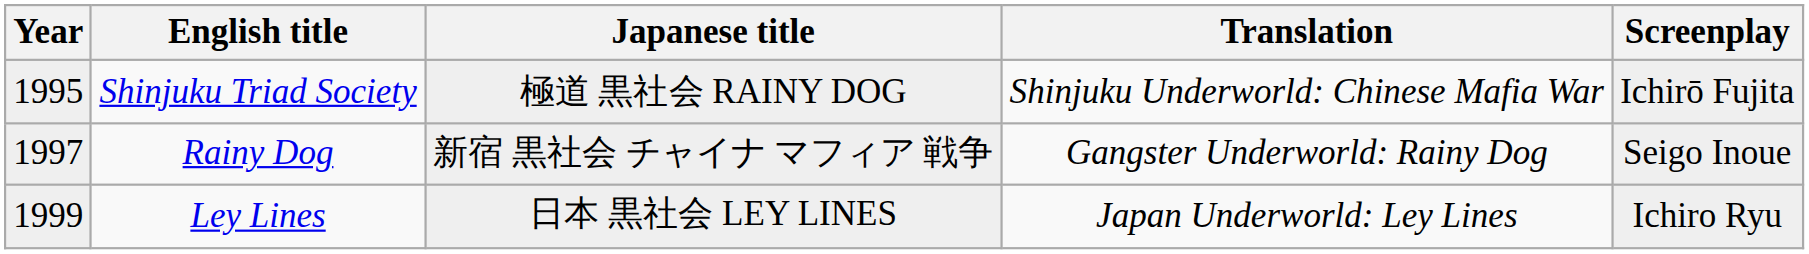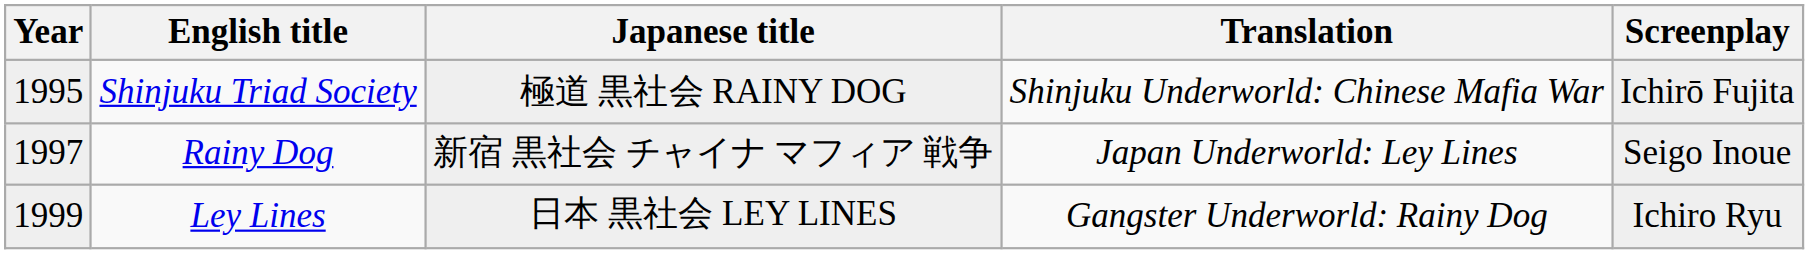 <table style="text-align: center" class="wikitable sortable">
 <tr>
 <th>Year</th>
 <th>English title</th>
 <th>Japanese title</th>
 <th>Translation</th>
 <th>Screenplay</th>
 </tr>
 <tr>
 <td style=background:#efefef;>1995</td>
 <td><em><a href='#'>Shinjuku Triad Society</a></em></td>
 <td style=background:#efefef;>極道 黒社会 RAINY DOG <br></td>
 <td><em>Shinjuku Underworld: Chinese Mafia War</em></td>
 <td style=background:#efefef;>Ichirō Fujita</td>
 </tr>
 <tr>
 <td style=background:#efefef;>1997</td>
 <td><em><a href='#'>Rainy Dog</a></em></td>
 <td style=background:#efefef;>新宿 黒社会 チャイナ マフィア 戦争 <br></td>
-<td><em>Gangster Underworld: Rainy Dog</em></td>
+<td><em>Japan Underworld: Ley Lines</em></td>
 <td style=background:#efefef;>Seigo Inoue</td>
 </tr>
 <tr>
 <td style=background:#efefef;>1999</td>
 <td><em><a href='#'>Ley Lines</a></em></td>
 <td style=background:#efefef;>日本 黒社会 LEY LINES <br></td>
-<td><em>Japan Underworld: Ley Lines</em></td>
+<td><em>Gangster Underworld: Rainy Dog</em></td>
 <td style=background:#efefef;>Ichiro Ryu</td>
 </tr>
 </table>
